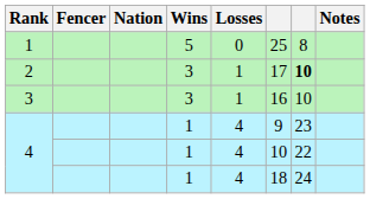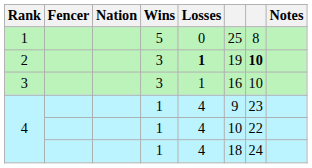 <table class="wikitable sortable" style="text-align:center">
 <tr>
 <th>Rank</th>
 <th>Fencer</th>
 <th>Nation</th>
 <th>Wins</th>
 <th>Losses</th>
 <th></th>
 <th></th>
 <th>Notes</th>
 </tr>
 <tr style="background:#bbf3bb;">
 <td>1</td>
 <td align=left></td>
 <td align=left></td>
 <td>5</td>
 <td>0</td>
 <td>25</td>
 <td>8</td>
 <td></td>
 </tr>
 <tr style="background:#bbf3bb;">
 <td>2</td>
 <td align=left></td>
 <td align=left></td>
 <td>3</td>
-<td>1</td>
-<td>17</td>
+<td><strong>1</strong></td>
+<td>19</td>
 <td><strong>10</strong></td>
 <td></td>
 </tr>
 <tr style="background:#bbf3bb;">
 <td>3</td>
 <td align=left></td>
 <td align=left></td>
 <td>3</td>
 <td>1</td>
 <td>16</td>
 <td>10</td>
 <td></td>
 </tr>
 <tr style="background:#bbf3ff;">
 <td rowspan=4>4</td>
 <td align=left></td>
 <td align=left></td>
 <td>1</td>
 <td>4</td>
 <td>9</td>
 <td>23</td>
 <td></td>
 </tr>
 <tr style="background:#bbf3ff;">
 <td align=left></td>
 <td align=left></td>
 <td>1</td>
 <td>4</td>
 <td>10</td>
 <td>22</td>
 <td></td>
 </tr>
 <tr style="background:#bbf3ff;">
 <td align=left></td>
 <td align=left></td>
 <td>1</td>
 <td>4</td>
 <td>18</td>
 <td>24</td>
 <td></td>
 </tr>
 </table>
